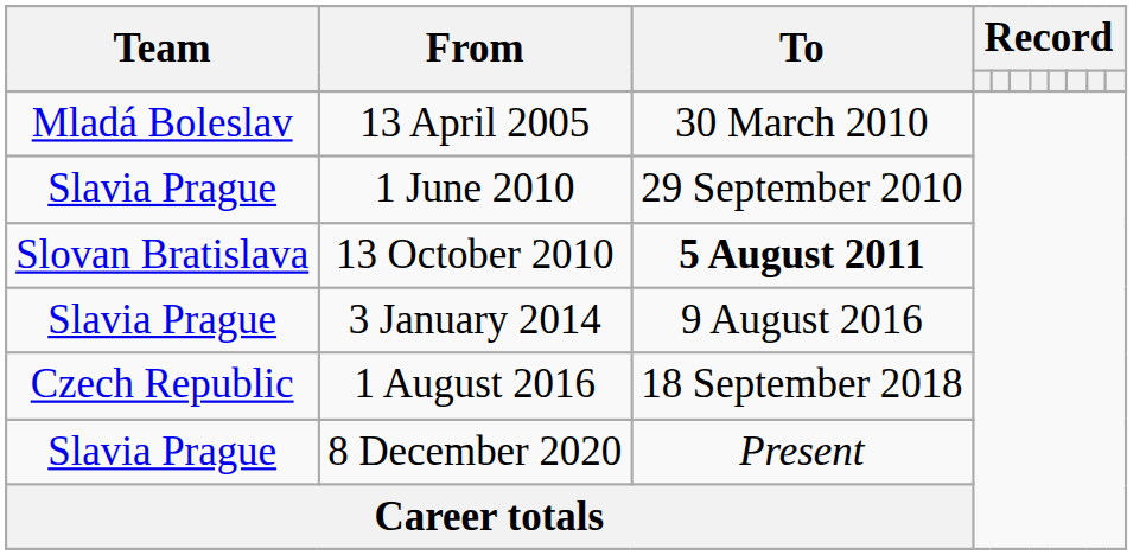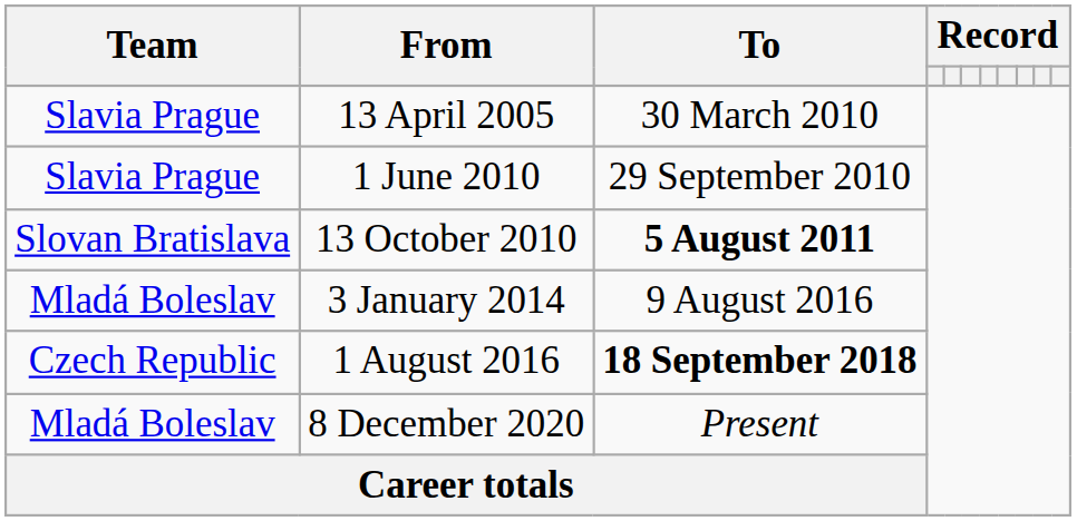 <table class="wikitable" style="text-align: center">
 <tr>
 <th rowspan=2>Team</th>
 <th rowspan=2>From</th>
 <th rowspan=2>To</th>
 <th colspan=8>Record</th>
 </tr>
 <tr>
 <th></th>
 <th></th>
 <th></th>
 <th></th>
 <th></th>
 <th></th>
 <th></th>
 <th></th>
 </tr>
 <tr>
-<td><a href='#'>Mladá Boleslav</a></td>
+<td><a href='#'>Slavia Prague</a></td>
 <td>13 April 2005</td>
 <td>30 March 2010<br></td>
 </tr>
 <tr>
 <td><a href='#'>Slavia Prague</a></td>
 <td>1 June 2010</td>
 <td>29 September 2010<br></td>
 </tr>
 <tr>
 <td><a href='#'>Slovan Bratislava</a></td>
 <td>13 October 2010</td>
 <td><strong>5 August 2011<br></strong></td>
 </tr>
 <tr>
-<td><a href='#'>Slavia Prague</a></td>
+<td><a href='#'>Mladá Boleslav</a></td>
 <td>3 January 2014</td>
 <td>9 August 2016<br></td>
 </tr>
 <tr>
 <td><a href='#'>Czech Republic</a></td>
 <td>1 August 2016</td>
-<td>18 September 2018<br></td>
+<td><strong>18 September 2018<br></strong></td>
 </tr>
 <tr>
-<td><a href='#'>Slavia Prague</a></td>
+<td><a href='#'>Mladá Boleslav</a></td>
 <td>8 December 2020</td>
 <td><em>Present</em><br></td>
 </tr>
 <tr>
 <th colspan=3>Career totals<br></th>
 </tr>
 </table>
